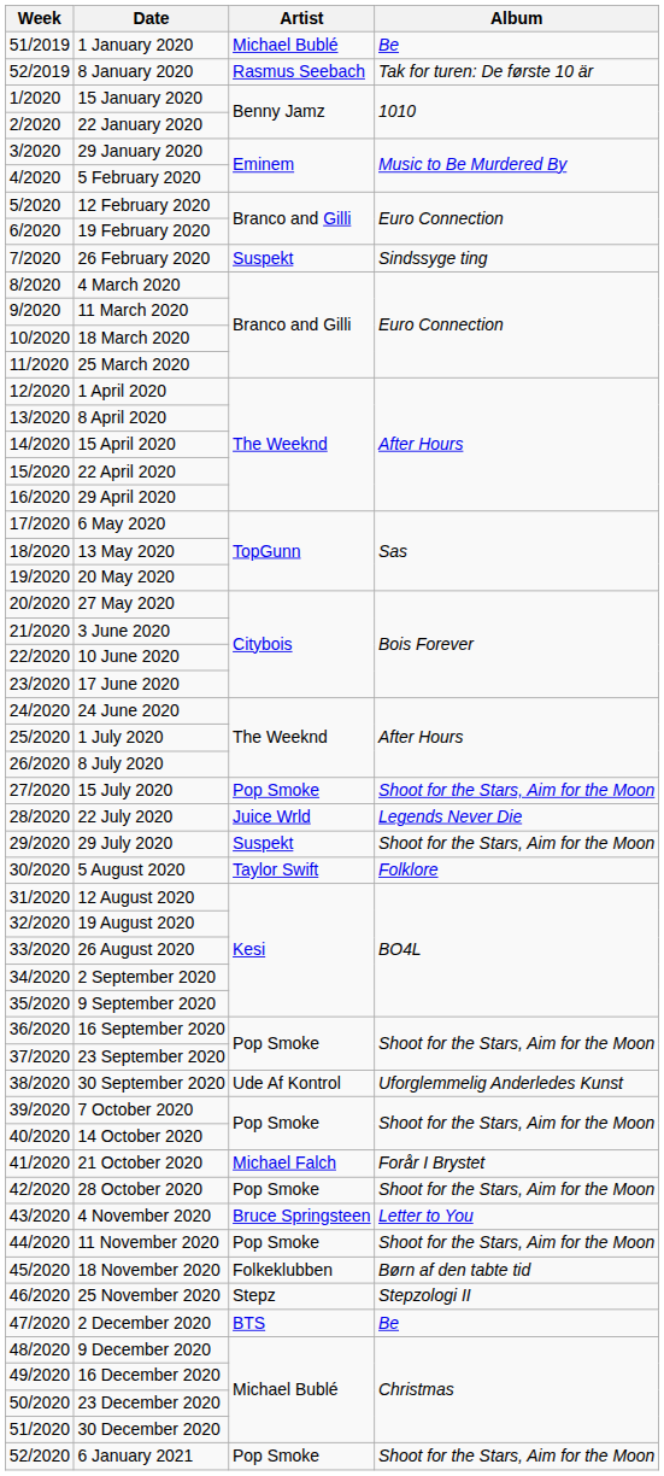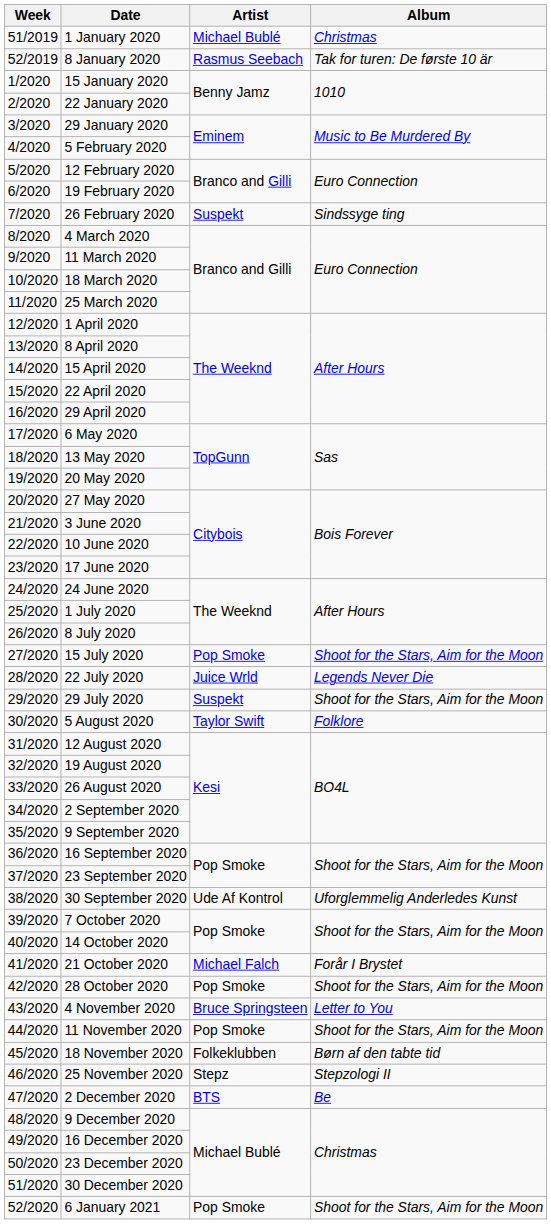 <table class="sortable wikitable">
 <tr>
 <th scope="col">Week</th>
 <th scope="col">Date</th>
 <th scope="col">Artist</th>
 <th scope="col">Album</th>
 </tr>
 <tr>
 <td>51/2019</td>
 <td>1 January 2020</td>
 <td><a href='#'>Michael Bublé</a></td>
-<td><em><a href='#'>Be</a></em></td>
+<td><em><a href='#'>Christmas</a></em></td>
 </tr>
 <tr>
 <td>52/2019</td>
 <td>8 January 2020</td>
 <td><a href='#'>Rasmus Seebach</a></td>
 <td><em>Tak for turen: De første 10 är</em></td>
 </tr>
 <tr>
 <td>1/2020</td>
 <td>15 January 2020</td>
 <td rowspan="2">Benny Jamz</td>
 <td rowspan="2"><em>1010</em></td>
 </tr>
 <tr>
 <td>2/2020</td>
 <td>22 January 2020</td>
 </tr>
 <tr>
 <td>3/2020</td>
 <td>29 January 2020</td>
 <td rowspan="2"><a href='#'>Eminem</a></td>
 <td rowspan="2"><em><a href='#'>Music to Be Murdered By</a></em></td>
 </tr>
 <tr>
 <td>4/2020</td>
 <td>5 February 2020</td>
 </tr>
 <tr>
 <td>5/2020</td>
 <td>12 February 2020</td>
 <td rowspan="2">Branco and <a href='#'>Gilli</a></td>
 <td rowspan="2"><em>Euro Connection</em></td>
 </tr>
 <tr>
 <td>6/2020</td>
 <td>19 February 2020</td>
 </tr>
 <tr>
 <td>7/2020</td>
 <td>26 February 2020</td>
 <td><a href='#'>Suspekt</a></td>
 <td><em>Sindssyge ting</em></td>
 </tr>
 <tr>
 <td>8/2020</td>
 <td>4 March 2020</td>
 <td rowspan="4">Branco and Gilli</td>
 <td rowspan="4"><em>Euro Connection</em></td>
 </tr>
 <tr>
 <td>9/2020</td>
 <td>11 March 2020</td>
 </tr>
 <tr>
 <td>10/2020</td>
 <td>18 March 2020</td>
 </tr>
 <tr>
 <td>11/2020</td>
 <td>25 March 2020</td>
 </tr>
 <tr>
 <td>12/2020</td>
 <td>1 April 2020</td>
 <td rowspan="5"><a href='#'>The Weeknd</a></td>
 <td rowspan="5"><em><a href='#'>After Hours</a></em></td>
 </tr>
 <tr>
 <td>13/2020</td>
 <td>8 April 2020</td>
 </tr>
 <tr>
 <td>14/2020</td>
 <td>15 April 2020</td>
 </tr>
 <tr>
 <td>15/2020</td>
 <td>22 April 2020</td>
 </tr>
 <tr>
 <td>16/2020</td>
 <td>29 April 2020</td>
 </tr>
 <tr>
 <td>17/2020</td>
 <td>6 May 2020</td>
 <td rowspan="3"><a href='#'>TopGunn</a></td>
 <td rowspan="3"><em>Sas</em></td>
 </tr>
 <tr>
 <td>18/2020</td>
 <td>13 May 2020</td>
 </tr>
 <tr>
 <td>19/2020</td>
 <td>20 May 2020</td>
 </tr>
 <tr>
 <td>20/2020</td>
 <td>27 May 2020</td>
 <td rowspan="4"><a href='#'>Citybois</a></td>
 <td rowspan="4"><em>Bois Forever</em></td>
 </tr>
 <tr>
 <td>21/2020</td>
 <td>3 June 2020</td>
 </tr>
 <tr>
 <td>22/2020</td>
 <td>10 June 2020</td>
 </tr>
 <tr>
 <td>23/2020</td>
 <td>17 June 2020</td>
 </tr>
 <tr>
 <td>24/2020</td>
 <td>24 June 2020</td>
 <td rowspan="3">The Weeknd</td>
 <td rowspan="3"><em>After Hours</em></td>
 </tr>
 <tr>
 <td>25/2020</td>
 <td>1 July 2020</td>
 </tr>
 <tr>
 <td>26/2020</td>
 <td>8 July 2020</td>
 </tr>
 <tr>
 <td>27/2020</td>
 <td>15 July 2020</td>
 <td><a href='#'>Pop Smoke</a></td>
 <td><em><a href='#'>Shoot for the Stars, Aim for the Moon</a></em></td>
 </tr>
 <tr>
 <td>28/2020</td>
 <td>22 July 2020</td>
 <td><a href='#'>Juice Wrld</a></td>
 <td><em><a href='#'>Legends Never Die</a></em></td>
 </tr>
 <tr>
 <td>29/2020</td>
 <td>29 July 2020</td>
 <td><a href='#'>Suspekt</a></td>
 <td><em>Shoot for the Stars, Aim for the Moon</em></td>
 </tr>
 <tr>
 <td>30/2020</td>
 <td>5 August 2020</td>
 <td><a href='#'>Taylor Swift</a></td>
 <td><em><a href='#'>Folklore</a></em></td>
 </tr>
 <tr>
 <td>31/2020</td>
 <td>12 August 2020</td>
 <td rowspan="5"><a href='#'>Kesi</a></td>
 <td rowspan="5"><em>BO4L</em></td>
 </tr>
 <tr>
 <td>32/2020</td>
 <td>19 August 2020</td>
 </tr>
 <tr>
 <td>33/2020</td>
 <td>26 August 2020</td>
 </tr>
 <tr>
 <td>34/2020</td>
 <td>2 September 2020</td>
 </tr>
 <tr>
 <td>35/2020</td>
 <td>9 September 2020</td>
 </tr>
 <tr>
 <td>36/2020</td>
 <td>16 September 2020</td>
 <td rowspan="2">Pop Smoke</td>
 <td rowspan="2"><em>Shoot for the Stars, Aim for the Moon</em></td>
 </tr>
 <tr>
 <td>37/2020</td>
 <td>23 September 2020</td>
 </tr>
 <tr>
 <td>38/2020</td>
 <td>30 September 2020</td>
 <td>Ude Af Kontrol</td>
 <td><em>Uforglemmelig Anderledes Kunst</em></td>
 </tr>
 <tr>
 <td>39/2020</td>
 <td>7 October 2020</td>
 <td rowspan="2">Pop Smoke</td>
 <td rowspan="2"><em>Shoot for the Stars, Aim for the Moon</em></td>
 </tr>
 <tr>
 <td>40/2020</td>
 <td>14 October 2020</td>
 </tr>
 <tr>
 <td>41/2020</td>
 <td>21 October 2020</td>
 <td><a href='#'>Michael Falch</a></td>
 <td><em>Forår I Brystet</em></td>
 </tr>
 <tr>
 <td>42/2020</td>
 <td>28 October 2020</td>
 <td>Pop Smoke</td>
 <td><em>Shoot for the Stars, Aim for the Moon</em></td>
 </tr>
 <tr>
 <td>43/2020</td>
 <td>4 November 2020</td>
 <td><a href='#'>Bruce Springsteen</a></td>
 <td><em><a href='#'>Letter to You</a></em></td>
 </tr>
 <tr>
 <td>44/2020</td>
 <td>11 November 2020</td>
 <td>Pop Smoke</td>
 <td><em>Shoot for the Stars, Aim for the Moon</em></td>
 </tr>
 <tr>
 <td>45/2020</td>
 <td>18 November 2020</td>
 <td>Folkeklubben</td>
 <td><em>Børn af den tabte tid</em></td>
 </tr>
 <tr>
 <td>46/2020</td>
 <td>25 November 2020</td>
 <td>Stepz</td>
 <td><em>Stepzologi II</em></td>
 </tr>
 <tr>
 <td>47/2020</td>
 <td>2 December 2020</td>
 <td><a href='#'>BTS</a></td>
 <td><em><a href='#'>Be</a></em></td>
 </tr>
 <tr>
 <td>48/2020</td>
 <td>9 December 2020</td>
 <td rowspan="4">Michael Bublé</td>
 <td rowspan="4"><em>Christmas</em></td>
 </tr>
 <tr>
 <td>49/2020</td>
 <td>16 December 2020</td>
 </tr>
 <tr>
 <td>50/2020</td>
 <td>23 December 2020</td>
 </tr>
 <tr>
 <td>51/2020</td>
 <td>30 December 2020</td>
 </tr>
 <tr>
 <td>52/2020</td>
 <td>6 January 2021</td>
 <td>Pop Smoke</td>
 <td><em>Shoot for the Stars, Aim for the Moon</em></td>
 </tr>
 </table>
